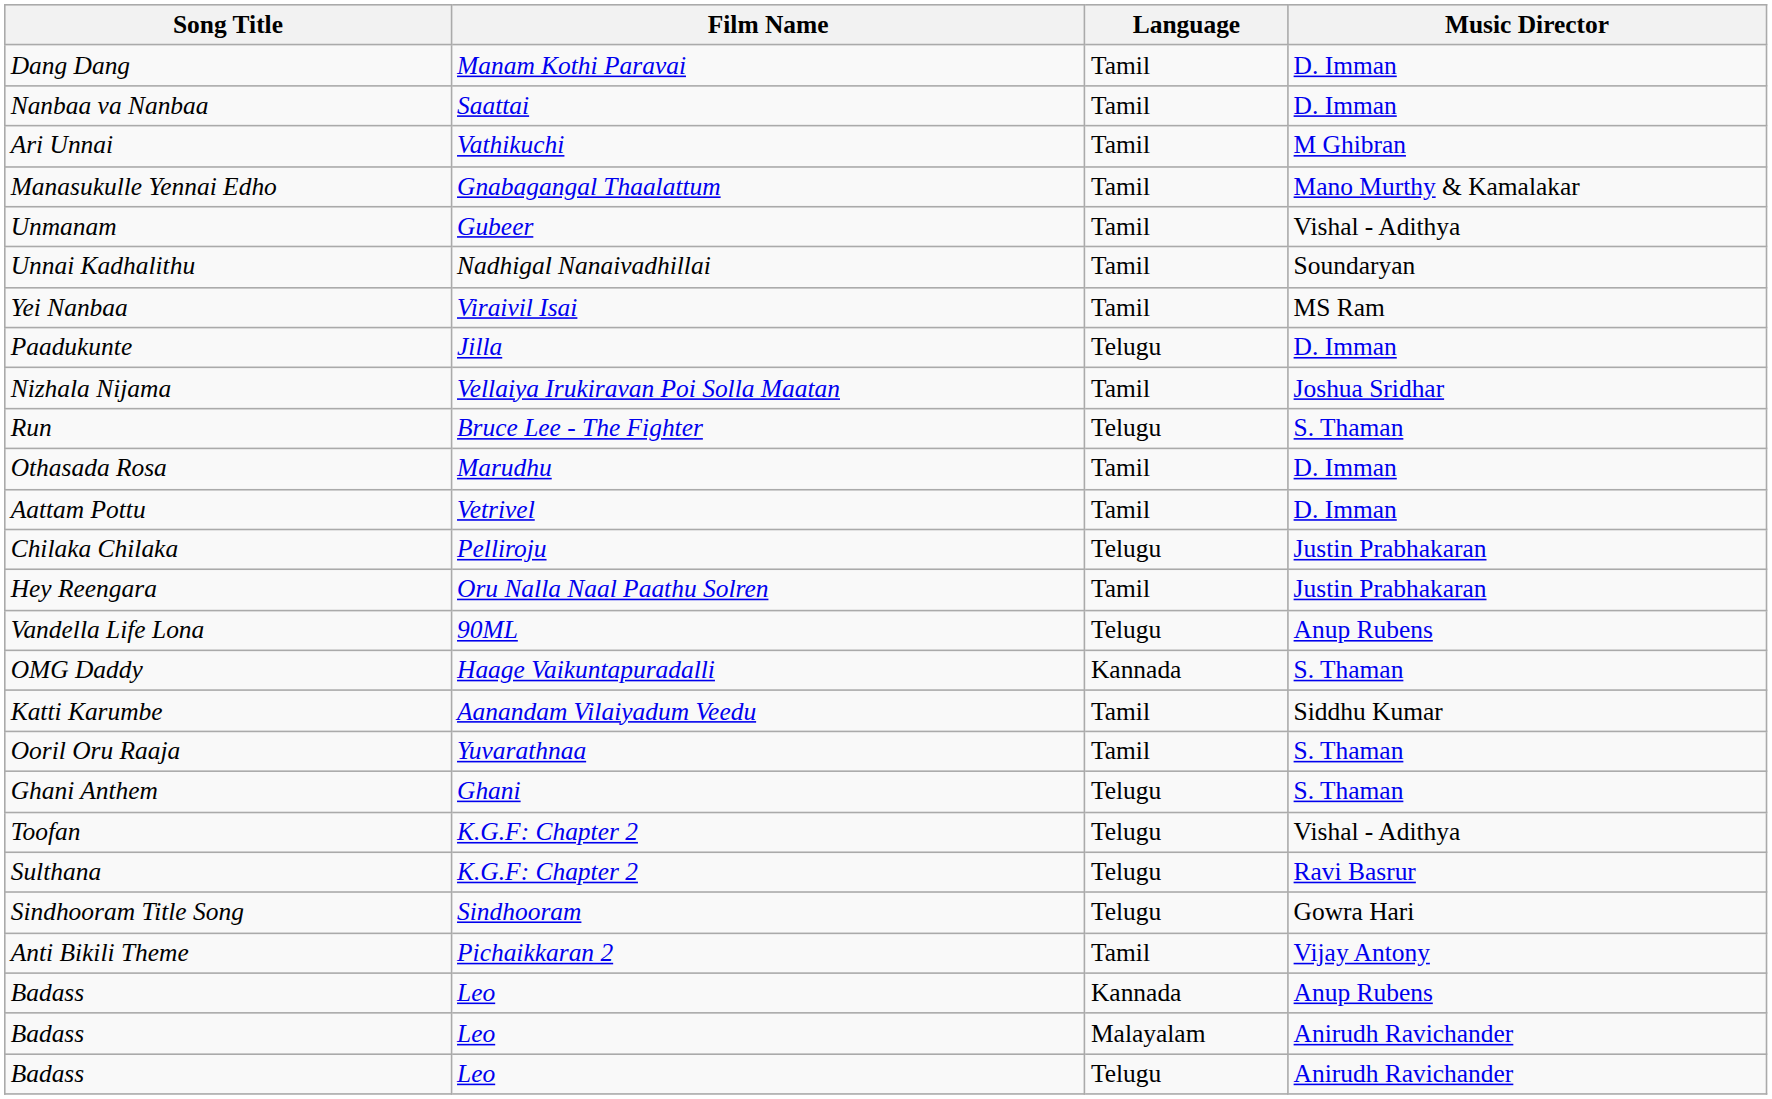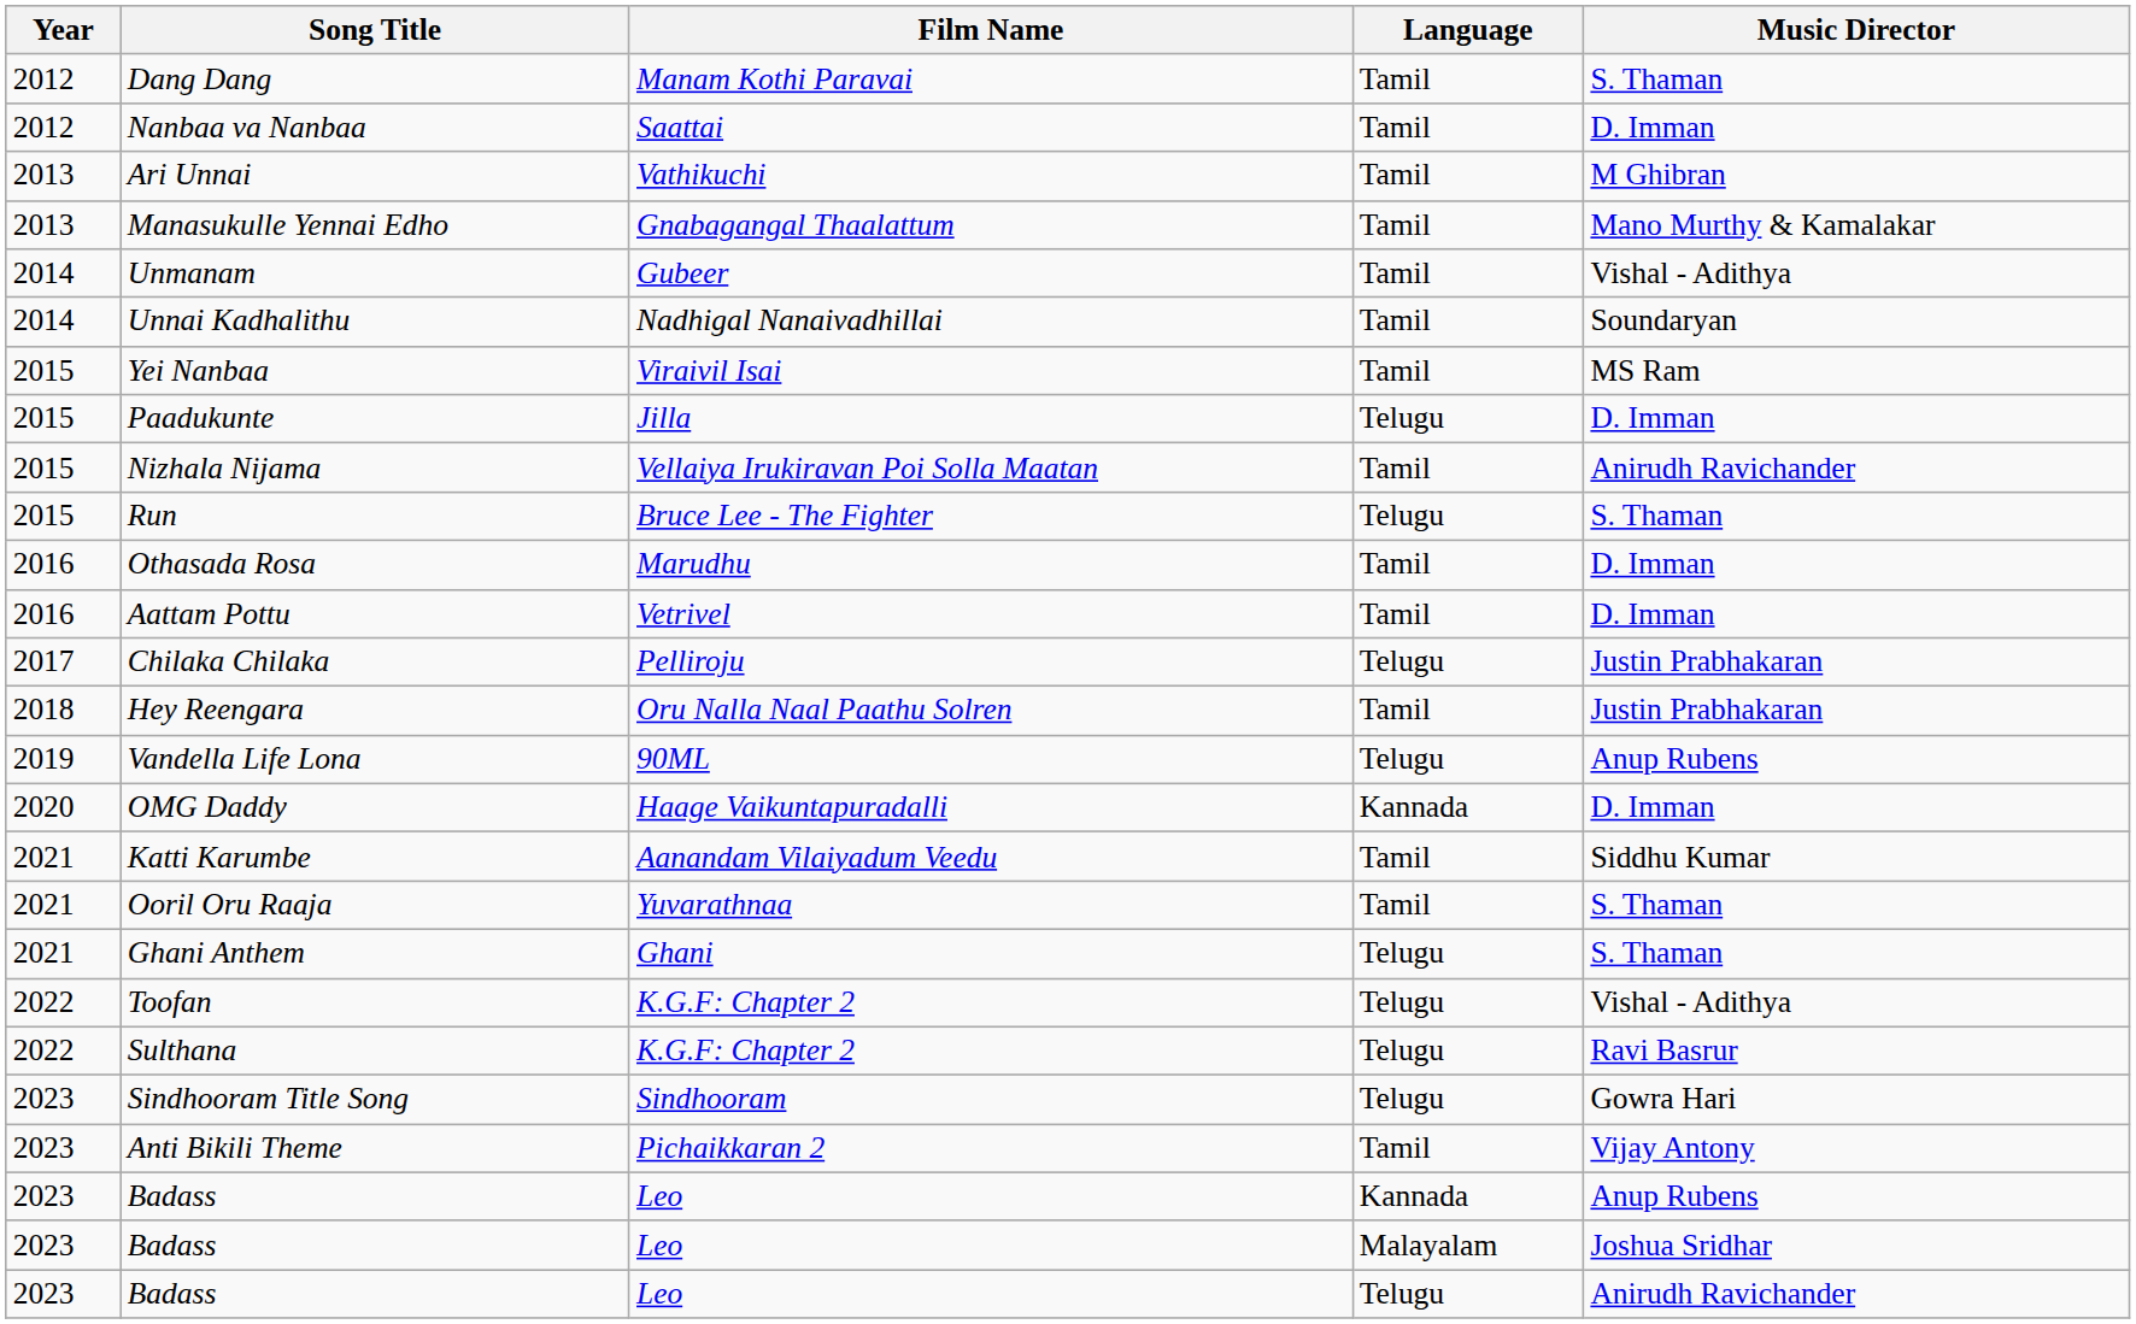 <table class="wikitable sortable" style="width:70%;border=1">
 <tr>
+<th>Year</th>
 <th>Song Title</th>
 <th>Film Name</th>
 <th>Language</th>
 <th>Music Director</th>
 </tr>
 <tr>
+<td>2012</td>
 <td><em>Dang Dang</em></td>
 <td><em><a href='#'>Manam Kothi Paravai</a></em></td>
 <td>Tamil</td>
-<td><a href='#'>D. Imman</a></td>
+<td><a href='#'>S. Thaman</a></td>
 </tr>
 <tr>
+<td>2012</td>
 <td><em>Nanbaa va Nanbaa</em></td>
 <td><em><a href='#'>Saattai</a></em></td>
 <td>Tamil</td>
 <td><a href='#'>D. Imman</a></td>
 </tr>
 <tr>
+<td>2013</td>
 <td><em>Ari Unnai</em></td>
 <td><em><a href='#'>Vathikuchi</a></em></td>
 <td>Tamil</td>
 <td><a href='#'>M Ghibran</a></td>
 </tr>
 <tr>
+<td>2013</td>
 <td><em>Manasukulle Yennai Edho</em></td>
 <td><em><a href='#'>Gnabagangal Thaalattum</a></em></td>
 <td>Tamil</td>
 <td><a href='#'>Mano Murthy</a> & Kamalakar</td>
 </tr>
 <tr>
+<td>2014</td>
 <td><em> Unmanam</em></td>
 <td><em><a href='#'>Gubeer</a></em></td>
 <td>Tamil</td>
 <td>Vishal - Adithya</td>
 </tr>
 <tr>
+<td>2014</td>
 <td><em>Unnai Kadhalithu</em></td>
 <td><em>Nadhigal Nanaivadhillai</em></td>
 <td>Tamil</td>
 <td>Soundaryan</td>
 </tr>
 <tr>
+<td>2015</td>
 <td><em>Yei Nanbaa</em></td>
 <td><em><a href='#'>Viraivil Isai</a></em></td>
 <td>Tamil</td>
 <td>MS Ram</td>
 </tr>
 <tr>
+<td>2015</td>
 <td><em>Paadukunte</em></td>
 <td><em><a href='#'>Jilla</a></em></td>
 <td>Telugu</td>
 <td><a href='#'>D. Imman</a></td>
 </tr>
 <tr>
+<td>2015</td>
 <td><em>Nizhala Nijama</em></td>
 <td><em><a href='#'>Vellaiya Irukiravan Poi Solla Maatan</a></em></td>
 <td>Tamil</td>
-<td><a href='#'>Joshua Sridhar</a></td>
+<td><a href='#'>Anirudh Ravichander</a></td>
 </tr>
 <tr>
+<td>2015</td>
 <td><em>Run</em></td>
 <td><em><a href='#'>Bruce Lee - The Fighter</a></em></td>
 <td>Telugu</td>
 <td><a href='#'>S. Thaman</a></td>
 </tr>
 <tr>
+<td>2016</td>
 <td><em>Othasada Rosa</em></td>
 <td><em><a href='#'>Marudhu</a></em></td>
 <td>Tamil</td>
 <td><a href='#'>D. Imman</a></td>
 </tr>
 <tr>
+<td>2016</td>
 <td><em>Aattam Pottu</em></td>
 <td><em><a href='#'>Vetrivel</a></em></td>
 <td>Tamil</td>
 <td><a href='#'>D. Imman</a></td>
 </tr>
 <tr>
+<td>2017</td>
 <td><em>Chilaka Chilaka</em></td>
 <td><em><a href='#'>Pelliroju</a></em></td>
 <td>Telugu</td>
 <td><a href='#'>Justin Prabhakaran</a></td>
 </tr>
 <tr>
+<td>2018</td>
 <td><em>Hey Reengara</em></td>
 <td><em><a href='#'>Oru Nalla Naal Paathu Solren</a></em></td>
 <td>Tamil</td>
 <td><a href='#'>Justin Prabhakaran</a></td>
 </tr>
 <tr>
+<td>2019</td>
 <td><em>Vandella Life Lona</em></td>
 <td><em><a href='#'>90ML</a></em></td>
 <td>Telugu</td>
 <td><a href='#'>Anup Rubens</a></td>
 </tr>
 <tr>
+<td>2020</td>
 <td><em>OMG Daddy</em></td>
 <td><em><a href='#'>Haage Vaikuntapuradalli</a></em></td>
 <td>Kannada</td>
-<td><a href='#'>S. Thaman</a></td>
+<td><a href='#'>D. Imman</a></td>
 </tr>
 <tr>
+<td>2021</td>
 <td><em>Katti Karumbe</em></td>
 <td><em><a href='#'>Aanandam Vilaiyadum Veedu</a></em></td>
 <td>Tamil</td>
 <td>Siddhu Kumar</td>
 </tr>
 <tr>
+<td>2021</td>
 <td><em>Ooril Oru Raaja</em></td>
 <td><em><a href='#'>Yuvarathnaa</a></em></td>
 <td>Tamil</td>
 <td><a href='#'>S. Thaman</a></td>
 </tr>
 <tr>
+<td>2021</td>
 <td><em>Ghani Anthem</em></td>
 <td><em><a href='#'>Ghani</a></em></td>
 <td>Telugu</td>
 <td><a href='#'>S. Thaman</a></td>
 </tr>
 <tr>
+<td>2022</td>
 <td><em>Toofan</em></td>
 <td><em><a href='#'>K.G.F: Chapter 2</a></em></td>
 <td>Telugu</td>
 <td>Vishal - Adithya</td>
 </tr>
 <tr>
+<td>2022</td>
 <td><em>Sulthana</em></td>
 <td><em><a href='#'>K.G.F: Chapter 2</a></em></td>
 <td>Telugu</td>
 <td><a href='#'>Ravi Basrur</a></td>
 </tr>
 <tr>
+<td>2023</td>
 <td><em>Sindhooram Title Song</em></td>
 <td><em><a href='#'>Sindhooram</a></em></td>
 <td>Telugu</td>
 <td>Gowra Hari</td>
 </tr>
 <tr>
+<td>2023</td>
 <td><em>Anti Bikili Theme</em></td>
 <td><em><a href='#'>Pichaikkaran 2</a></em></td>
 <td>Tamil</td>
 <td><a href='#'>Vijay Antony</a></td>
 </tr>
 <tr>
+<td>2023</td>
 <td><em>Badass</em></td>
 <td><em><a href='#'>Leo</a></em></td>
 <td>Kannada</td>
 <td><a href='#'>Anup Rubens</a></td>
 </tr>
 <tr>
+<td>2023</td>
 <td><em>Badass</em></td>
 <td><em><a href='#'>Leo</a></em></td>
 <td>Malayalam</td>
-<td><a href='#'>Anirudh Ravichander</a></td>
+<td><a href='#'>Joshua Sridhar</a></td>
 </tr>
 <tr>
+<td>2023</td>
 <td><em>Badass</em></td>
 <td><em><a href='#'>Leo</a></em></td>
 <td>Telugu</td>
 <td><a href='#'>Anirudh Ravichander</a></td>
 </tr>
 </table>
